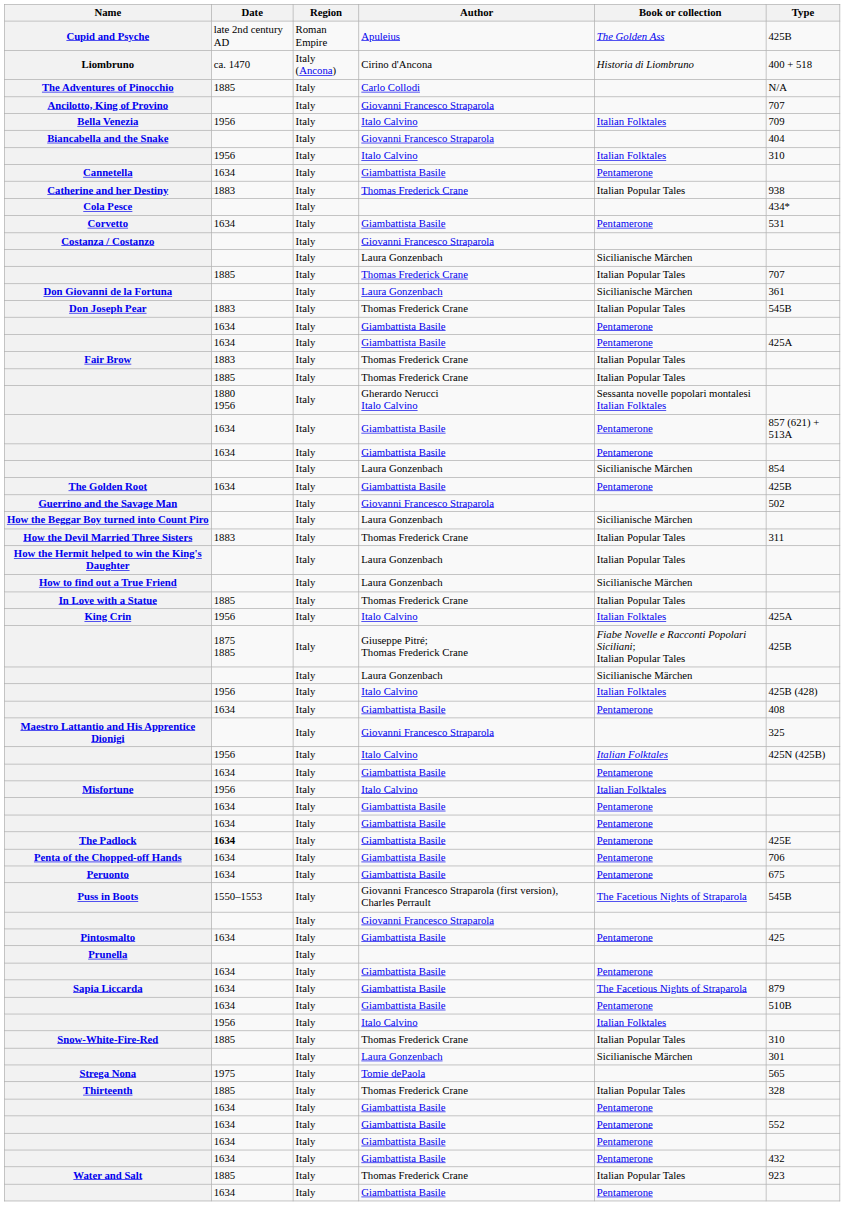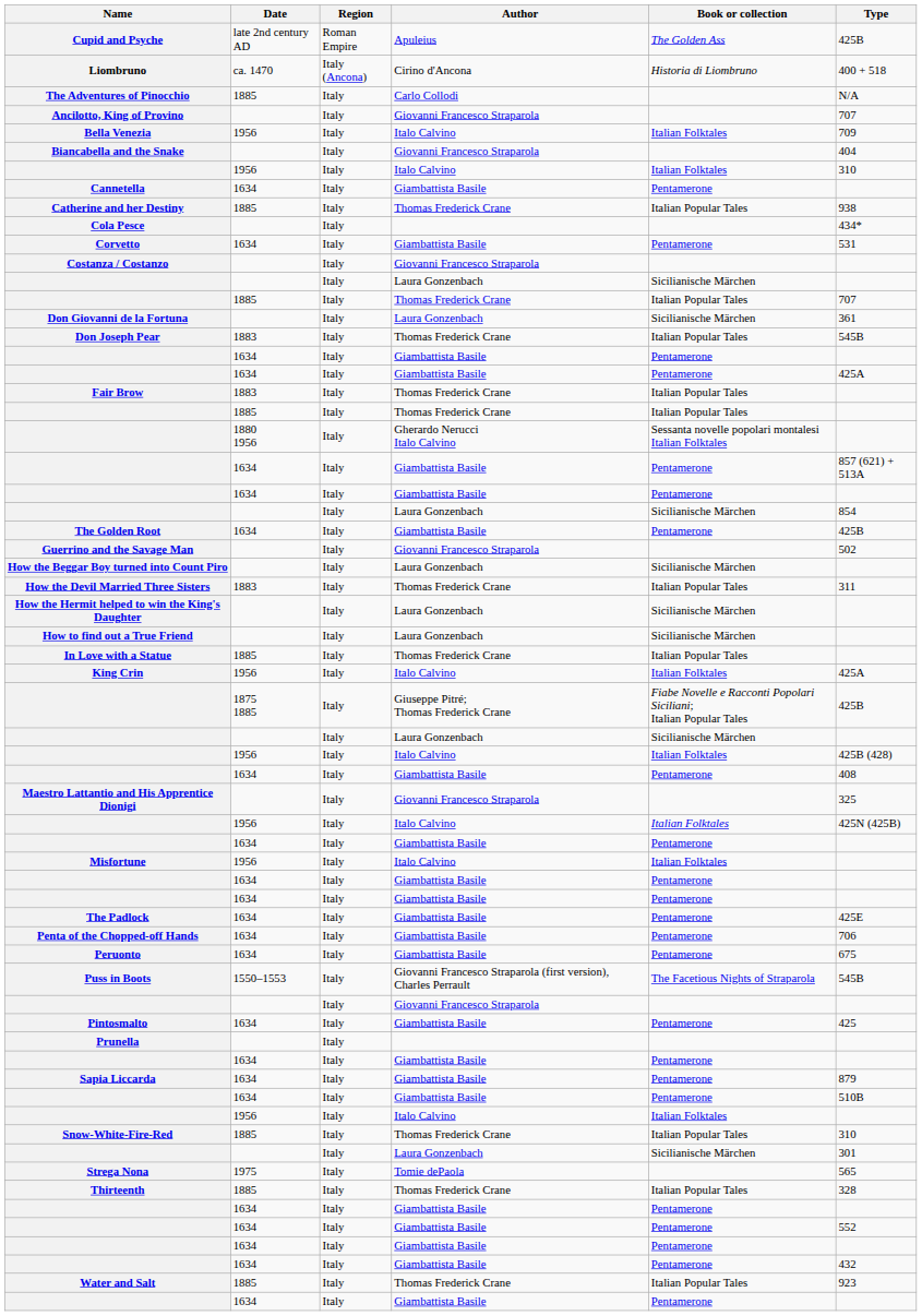 <table class="wikitable sortable">
 <tr>
 <th scope="col">Name</th>
 <th scope="col">Date</th>
 <th scope="col">Region</th>
 <th scope="col">Author</th>
 <th scope="col">Book or collection</th>
 <th scope="col">Type</th>
 </tr>
 <tr>
 <th><a href='#'>Cupid and Psyche</a></th>
 <td>late 2nd century AD</td>
 <td>Roman Empire</td>
 <td><a href='#'>Apuleius</a></td>
 <td><em><a href='#'>The Golden Ass</a></em></td>
 <td>425B</td>
 </tr>
 <tr>
 <th>Liombruno</th>
 <td>ca. 1470</td>
 <td>Italy (<a href='#'>Ancona</a>)</td>
 <td>Cirino d'Ancona</td>
 <td><em>Historia di Liombruno</em></td>
 <td>400 + 518</td>
 </tr>
 <tr>
 <th><a href='#'>The Adventures of Pinocchio</a></th>
 <td>1885</td>
 <td>Italy</td>
 <td><a href='#'>Carlo Collodi</a></td>
 <td></td>
 <td>N/A</td>
 </tr>
 <tr>
 <th><a href='#'>Ancilotto, King of Provino</a></th>
 <td></td>
 <td>Italy</td>
 <td><a href='#'>Giovanni Francesco Straparola</a></td>
 <td></td>
 <td>707</td>
 </tr>
 <tr>
 <th><a href='#'>Bella Venezia</a></th>
 <td>1956</td>
 <td>Italy</td>
 <td><a href='#'>Italo Calvino</a></td>
 <td><a href='#'>Italian Folktales</a></td>
 <td>709</td>
 </tr>
 <tr>
 <th><a href='#'>Biancabella and the Snake</a></th>
 <td></td>
 <td>Italy</td>
 <td><a href='#'>Giovanni Francesco Straparola</a></td>
 <td></td>
 <td>404</td>
 </tr>
 <tr>
 <th></th>
 <td>1956</td>
 <td>Italy</td>
 <td><a href='#'>Italo Calvino</a></td>
 <td><a href='#'>Italian Folktales</a></td>
 <td>310</td>
 </tr>
 <tr>
 <th><a href='#'>Cannetella</a></th>
 <td>1634</td>
 <td>Italy</td>
 <td><a href='#'>Giambattista Basile</a></td>
 <td><a href='#'>Pentamerone</a></td>
 <td></td>
 </tr>
 <tr>
 <th><a href='#'>Catherine and her Destiny</a></th>
-<td>1883</td>
+<td>1885</td>
 <td>Italy</td>
 <td><a href='#'>Thomas Frederick Crane</a></td>
 <td>Italian Popular Tales</td>
 <td>938</td>
 </tr>
 <tr>
 <th><a href='#'>Cola Pesce</a></th>
 <td></td>
 <td>Italy</td>
 <td></td>
 <td></td>
 <td>434*</td>
 </tr>
 <tr>
 <th><a href='#'>Corvetto</a></th>
 <td>1634</td>
 <td>Italy</td>
 <td><a href='#'>Giambattista Basile</a></td>
 <td><a href='#'>Pentamerone</a></td>
 <td>531</td>
 </tr>
 <tr>
 <th><a href='#'>Costanza / Costanzo</a></th>
 <td></td>
 <td>Italy</td>
 <td><a href='#'>Giovanni Francesco Straparola</a></td>
 <td></td>
 <td></td>
 </tr>
 <tr>
 <th></th>
 <td></td>
 <td>Italy</td>
 <td>Laura Gonzenbach</td>
 <td>Sicilianische Märchen</td>
 <td></td>
 </tr>
 <tr>
 <th></th>
 <td>1885</td>
 <td>Italy</td>
 <td><a href='#'>Thomas Frederick Crane</a></td>
 <td>Italian Popular Tales</td>
 <td>707</td>
 </tr>
 <tr>
 <th><a href='#'>Don Giovanni de la Fortuna</a></th>
 <td></td>
 <td>Italy</td>
 <td><a href='#'>Laura Gonzenbach</a></td>
 <td>Sicilianische Märchen</td>
 <td>361</td>
 </tr>
 <tr>
 <th><a href='#'>Don Joseph Pear</a></th>
 <td>1883</td>
 <td>Italy</td>
 <td>Thomas Frederick Crane</td>
 <td>Italian Popular Tales</td>
 <td>545B</td>
 </tr>
 <tr>
 <th></th>
 <td>1634</td>
 <td>Italy</td>
 <td><a href='#'>Giambattista Basile</a></td>
 <td><a href='#'>Pentamerone</a></td>
 <td></td>
 </tr>
 <tr>
 <th></th>
 <td>1634</td>
 <td>Italy</td>
 <td><a href='#'>Giambattista Basile</a></td>
 <td><a href='#'>Pentamerone</a></td>
 <td>425A</td>
 </tr>
 <tr>
 <th><a href='#'>Fair Brow</a></th>
 <td>1883</td>
 <td>Italy</td>
 <td>Thomas Frederick Crane</td>
 <td>Italian Popular Tales</td>
 <td></td>
 </tr>
 <tr>
 <th></th>
 <td>1885</td>
 <td>Italy</td>
 <td>Thomas Frederick Crane</td>
 <td>Italian Popular Tales</td>
 <td></td>
 </tr>
 <tr>
 <th></th>
 <td>1880 <br> 1956</td>
 <td>Italy</td>
 <td>Gherardo Nerucci <br> <a href='#'>Italo Calvino</a></td>
 <td>Sessanta novelle popolari montalesi <br> <a href='#'>Italian Folktales</a></td>
 <td></td>
 </tr>
 <tr>
 <th></th>
 <td>1634</td>
 <td>Italy</td>
 <td><a href='#'>Giambattista Basile</a></td>
 <td><a href='#'>Pentamerone</a></td>
 <td>857 (621) + 513A</td>
 </tr>
 <tr>
 <th></th>
 <td>1634</td>
 <td>Italy</td>
 <td><a href='#'>Giambattista Basile</a></td>
 <td><a href='#'>Pentamerone</a></td>
 <td></td>
 </tr>
 <tr>
 <th></th>
 <td></td>
 <td>Italy</td>
 <td>Laura Gonzenbach</td>
 <td>Sicilianische Märchen</td>
 <td>854</td>
 </tr>
 <tr>
 <th><a href='#'>The Golden Root</a></th>
 <td>1634</td>
 <td>Italy</td>
 <td><a href='#'>Giambattista Basile</a></td>
 <td><a href='#'>Pentamerone</a></td>
 <td>425B</td>
 </tr>
 <tr>
 <th><a href='#'>Guerrino and the Savage Man</a></th>
 <td></td>
 <td>Italy</td>
 <td><a href='#'>Giovanni Francesco Straparola</a></td>
 <td></td>
 <td>502</td>
 </tr>
 <tr>
 <th><a href='#'>How the Beggar Boy turned into Count Piro</a></th>
 <td></td>
 <td>Italy</td>
 <td>Laura Gonzenbach</td>
 <td>Sicilianische Märchen</td>
 <td></td>
 </tr>
 <tr>
 <th><a href='#'>How the Devil Married Three Sisters</a></th>
 <td>1883</td>
 <td>Italy</td>
 <td>Thomas Frederick Crane</td>
 <td>Italian Popular Tales</td>
 <td>311</td>
 </tr>
 <tr>
 <th><a href='#'>How the Hermit helped to win the King's Daughter</a></th>
 <td></td>
 <td>Italy</td>
 <td>Laura Gonzenbach</td>
-<td>Italian Popular Tales</td>
+<td>Sicilianische Märchen</td>
 <td></td>
 </tr>
 <tr>
 <th><a href='#'>How to find out a True Friend</a></th>
 <td></td>
 <td>Italy</td>
 <td>Laura Gonzenbach</td>
 <td>Sicilianische Märchen</td>
 <td></td>
 </tr>
 <tr>
 <th><a href='#'>In Love with a Statue</a></th>
 <td>1885</td>
 <td>Italy</td>
 <td>Thomas Frederick Crane</td>
 <td>Italian Popular Tales</td>
 <td></td>
 </tr>
 <tr>
 <th><a href='#'>King Crin</a></th>
 <td>1956</td>
 <td>Italy</td>
 <td><a href='#'>Italo Calvino</a></td>
 <td><a href='#'>Italian Folktales</a></td>
 <td>425A</td>
 </tr>
 <tr>
 <th></th>
 <td>1875 <br> 1885</td>
 <td>Italy</td>
 <td>Giuseppe Pitré; <br> Thomas Frederick Crane</td>
 <td><em>Fiabe Novelle e Racconti Popolari Siciliani</em>; <br> Italian Popular Tales</td>
 <td>425B</td>
 </tr>
 <tr>
 <th></th>
 <td></td>
 <td>Italy</td>
 <td>Laura Gonzenbach</td>
 <td>Sicilianische Märchen</td>
 <td></td>
 </tr>
 <tr>
 <th></th>
 <td>1956</td>
 <td>Italy</td>
 <td><a href='#'>Italo Calvino</a></td>
 <td><a href='#'>Italian Folktales</a></td>
 <td>425B (428)</td>
 </tr>
 <tr>
 <th></th>
 <td>1634</td>
 <td>Italy</td>
 <td><a href='#'>Giambattista Basile</a></td>
 <td><a href='#'>Pentamerone</a></td>
 <td>408</td>
 </tr>
 <tr>
 <th><a href='#'>Maestro Lattantio and His Apprentice Dionigi</a></th>
 <td></td>
 <td>Italy</td>
 <td><a href='#'>Giovanni Francesco Straparola</a></td>
 <td></td>
 <td>325</td>
 </tr>
 <tr>
 <th></th>
 <td>1956</td>
 <td>Italy</td>
 <td><a href='#'>Italo Calvino</a></td>
 <td><em><a href='#'>Italian Folktales</a></em></td>
 <td>425N (425B)</td>
 </tr>
 <tr>
 <th></th>
 <td>1634</td>
 <td>Italy</td>
 <td><a href='#'>Giambattista Basile</a></td>
 <td><a href='#'>Pentamerone</a></td>
 <td></td>
 </tr>
 <tr>
 <th><a href='#'>Misfortune</a></th>
 <td>1956</td>
 <td>Italy</td>
 <td><a href='#'>Italo Calvino</a></td>
 <td><a href='#'>Italian Folktales</a></td>
 <td></td>
 </tr>
 <tr>
 <th></th>
 <td>1634</td>
 <td>Italy</td>
 <td><a href='#'>Giambattista Basile</a></td>
 <td><a href='#'>Pentamerone</a></td>
 <td></td>
 </tr>
 <tr>
 <th></th>
 <td>1634</td>
 <td>Italy</td>
 <td><a href='#'>Giambattista Basile</a></td>
 <td><a href='#'>Pentamerone</a></td>
 <td></td>
 </tr>
 <tr>
 <th><a href='#'>The Padlock</a></th>
-<td><strong>1634</strong></td>
+<td>1634</td>
 <td>Italy</td>
 <td><a href='#'>Giambattista Basile</a></td>
 <td><a href='#'>Pentamerone</a></td>
 <td>425E</td>
 </tr>
 <tr>
 <th><a href='#'>Penta of the Chopped-off Hands</a></th>
 <td>1634</td>
 <td>Italy</td>
 <td><a href='#'>Giambattista Basile</a></td>
 <td><a href='#'>Pentamerone</a></td>
 <td>706</td>
 </tr>
 <tr>
 <th><a href='#'>Peruonto</a></th>
 <td>1634</td>
 <td>Italy</td>
 <td><a href='#'>Giambattista Basile</a></td>
 <td><a href='#'>Pentamerone</a></td>
 <td>675</td>
 </tr>
 <tr>
 <th><a href='#'>Puss in Boots</a></th>
 <td>1550–1553</td>
 <td>Italy</td>
 <td>Giovanni Francesco Straparola (first version), Charles Perrault</td>
 <td><a href='#'>The Facetious Nights of Straparola</a></td>
 <td>545B</td>
 </tr>
 <tr>
 <th></th>
 <td></td>
 <td>Italy</td>
 <td><a href='#'>Giovanni Francesco Straparola</a></td>
 <td></td>
 <td></td>
 </tr>
 <tr>
 <th><a href='#'>Pintosmalto</a></th>
 <td>1634</td>
 <td>Italy</td>
 <td><a href='#'>Giambattista Basile</a></td>
 <td><a href='#'>Pentamerone</a></td>
 <td>425</td>
 </tr>
 <tr>
 <th><a href='#'>Prunella</a></th>
 <td></td>
 <td>Italy</td>
 <td></td>
 <td></td>
 <td></td>
 </tr>
 <tr>
 <th></th>
 <td>1634</td>
 <td>Italy</td>
 <td><a href='#'>Giambattista Basile</a></td>
 <td><a href='#'>Pentamerone</a></td>
 <td></td>
 </tr>
 <tr>
 <th><a href='#'>Sapia Liccarda</a></th>
 <td>1634</td>
 <td>Italy</td>
 <td><a href='#'>Giambattista Basile</a></td>
-<td><a href='#'>The Facetious Nights of Straparola</a></td>
+<td><a href='#'>Pentamerone</a></td>
 <td>879</td>
 </tr>
 <tr>
 <th></th>
 <td>1634</td>
 <td>Italy</td>
 <td><a href='#'>Giambattista Basile</a></td>
 <td><a href='#'>Pentamerone</a></td>
 <td>510B</td>
 </tr>
 <tr>
 <th></th>
 <td>1956</td>
 <td>Italy</td>
 <td><a href='#'>Italo Calvino</a></td>
 <td><a href='#'>Italian Folktales</a></td>
 <td></td>
 </tr>
 <tr>
 <th><a href='#'>Snow-White-Fire-Red</a></th>
 <td>1885</td>
 <td>Italy</td>
 <td>Thomas Frederick Crane</td>
 <td>Italian Popular Tales</td>
 <td>310</td>
 </tr>
 <tr>
 <th></th>
 <td></td>
 <td>Italy</td>
 <td><a href='#'>Laura Gonzenbach</a></td>
 <td>Sicilianische Märchen</td>
 <td>301</td>
 </tr>
 <tr>
 <th><a href='#'>Strega Nona</a></th>
 <td>1975</td>
 <td>Italy</td>
 <td><a href='#'>Tomie dePaola</a></td>
 <td></td>
 <td>565</td>
 </tr>
 <tr>
 <th><a href='#'>Thirteenth</a></th>
 <td>1885</td>
 <td>Italy</td>
 <td>Thomas Frederick Crane</td>
 <td>Italian Popular Tales</td>
 <td>328</td>
 </tr>
 <tr>
 <th></th>
 <td>1634</td>
 <td>Italy</td>
 <td><a href='#'>Giambattista Basile</a></td>
 <td><a href='#'>Pentamerone</a></td>
 <td></td>
 </tr>
 <tr>
 <th></th>
 <td>1634</td>
 <td>Italy</td>
 <td><a href='#'>Giambattista Basile</a></td>
 <td><a href='#'>Pentamerone</a></td>
 <td>552</td>
 </tr>
 <tr>
 <th></th>
 <td>1634</td>
 <td>Italy</td>
 <td><a href='#'>Giambattista Basile</a></td>
 <td><a href='#'>Pentamerone</a></td>
 <td></td>
 </tr>
 <tr>
 <th></th>
 <td>1634</td>
 <td>Italy</td>
 <td><a href='#'>Giambattista Basile</a></td>
 <td><a href='#'>Pentamerone</a></td>
 <td>432</td>
 </tr>
 <tr>
 <th><a href='#'>Water and Salt</a></th>
 <td>1885</td>
 <td>Italy</td>
 <td>Thomas Frederick Crane</td>
 <td>Italian Popular Tales</td>
 <td>923</td>
 </tr>
 <tr>
 <th></th>
 <td>1634</td>
 <td>Italy</td>
 <td><a href='#'>Giambattista Basile</a></td>
 <td><a href='#'>Pentamerone</a></td>
 <td></td>
 </tr>
 </table>
